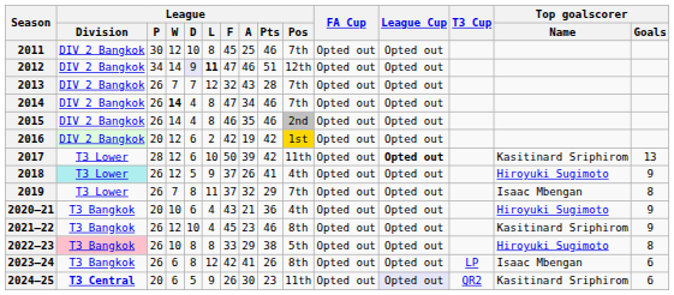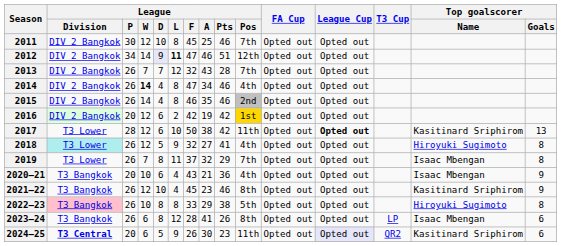 <table class="wikitable" style="text-align: center">
 <tr>
 <th rowspan=2>Season</th>
 <th colspan=9>League</th>
 <th rowspan=2><a href='#'>FA Cup</a></th>
 <th rowspan=2><a href='#'>League Cup</a></th>
 <th rowspan=2><a href='#'>T3 Cup</a></th>
 <th colspan=2>Top goalscorer</th>
 </tr>
 <tr>
 <th>Division</th>
 <th>P</th>
 <th>W</th>
 <th>D</th>
 <th>L</th>
 <th>F</th>
 <th>A</th>
 <th>Pts</th>
 <th>Pos</th>
 <th>Name</th>
 <th>Goals</th>
 </tr>
 <tr>
 <th>2011</th>
 <td><a href='#'>DIV 2 Bangkok</a></td>
 <td>30</td>
 <td>12</td>
 <td>10</td>
 <td>8</td>
 <td>45</td>
 <td>25</td>
 <td>46</td>
 <td>7th</td>
 <td>Opted out</td>
 <td>Opted out</td>
 <td></td>
 <td></td>
 <td></td>
 </tr>
 <tr>
 <th>2012</th>
 <td><a href='#'>DIV 2 Bangkok</a></td>
 <td>34</td>
 <td>14</td>
 <td style="background: lavender;">9</td>
 <td><strong>11</strong></td>
 <td>47</td>
 <td>46</td>
 <td>51</td>
 <td>12th</td>
 <td>Opted out</td>
 <td>Opted out</td>
 <td></td>
 <td></td>
 <td></td>
 </tr>
 <tr>
 <th>2013</th>
 <td><a href='#'>DIV 2 Bangkok</a></td>
 <td>26</td>
 <td>7</td>
 <td>7</td>
 <td>12</td>
 <td>32</td>
 <td>43</td>
 <td>28</td>
 <td>7th</td>
 <td>Opted out</td>
 <td>Opted out</td>
 <td></td>
 <td></td>
 <td></td>
 </tr>
 <tr>
 <th>2014</th>
 <td><a href='#'>DIV 2 Bangkok</a></td>
 <td>26</td>
 <td><strong>14</strong></td>
 <td>4</td>
 <td>8</td>
 <td>47</td>
 <td>34</td>
 <td>46</td>
-<td>7th</td>
+<td>4th</td>
 <td>Opted out</td>
 <td>Opted out</td>
 <td></td>
 <td></td>
 <td></td>
 </tr>
 <tr>
 <th>2015</th>
 <td><a href='#'>DIV 2 Bangkok</a></td>
 <td>26</td>
 <td>14</td>
 <td>4</td>
 <td>8</td>
 <td>46</td>
 <td>35</td>
 <td>46</td>
 <td bgcolor=silver>2nd</td>
 <td>Opted out</td>
 <td>Opted out</td>
 <td></td>
 <td></td>
 <td></td>
 </tr>
 <tr>
 <th>2016</th>
 <td bgcolor="#DDFFDD"><a href='#'>DIV 2 Bangkok</a></td>
 <td>20</td>
 <td>12</td>
 <td>6</td>
 <td>2</td>
 <td>42</td>
 <td>19</td>
 <td>42</td>
 <td bgcolor=gold>1st</td>
 <td>Opted out</td>
 <td>Opted out</td>
 <td></td>
 <td></td>
 <td></td>
 </tr>
 <tr>
 <th>2017</th>
 <td><a href='#'>T3 Lower</a></td>
 <td>28</td>
 <td>12</td>
 <td>6</td>
 <td>10</td>
 <td>50</td>
-<td>39</td>
+<td>38</td>
 <td>42</td>
 <td>11th</td>
 <td>Opted out</td>
 <td><strong>Opted out</strong></td>
 <td></td>
 <td align="left"> Kasitinard Sriphirom</td>
 <td>13</td>
 </tr>
 <tr>
 <th>2018</th>
 <td style="background: paleturquoise;"><a href='#'>T3 Lower</a></td>
 <td>26</td>
 <td>12</td>
 <td>5</td>
 <td>9</td>
-<td>37</td>
-<td>26</td>
+<td>32</td>
+<td>27</td>
 <td>41</td>
 <td>4th</td>
 <td>Opted out</td>
 <td>Opted out</td>
 <td></td>
 <td align=left> <a href='#'>Hiroyuki Sugimoto</a></td>
-<td>9</td>
+<td>8</td>
 </tr>
 <tr>
 <th>2019</th>
 <td><a href='#'>T3 Lower</a></td>
 <td>26</td>
 <td>7</td>
 <td>8</td>
 <td>11</td>
 <td>37</td>
 <td>32</td>
 <td>29</td>
 <td>7th</td>
 <td>Opted out</td>
 <td>Opted out</td>
 <td></td>
 <td align="left"> Isaac Mbengan</td>
 <td>8</td>
 </tr>
 <tr>
 <th>2020–21</th>
 <td><a href='#'>T3 Bangkok</a></td>
 <td>20</td>
 <td>10</td>
 <td>6</td>
 <td>4</td>
 <td>43</td>
 <td>21</td>
 <td>36</td>
 <td>4th</td>
 <td>Opted out</td>
 <td>Opted out</td>
 <td></td>
-<td align=left> <a href='#'>Hiroyuki Sugimoto</a></td>
+<td align="left"> Isaac Mbengan</td>
 <td>9</td>
 </tr>
 <tr>
 <th>2021–22</th>
 <td><a href='#'>T3 Bangkok</a></td>
 <td>26</td>
 <td>12</td>
 <td>10</td>
 <td>4</td>
 <td>45</td>
 <td>23</td>
 <td>46</td>
 <td>8th</td>
 <td>Opted out</td>
 <td>Opted out</td>
 <td></td>
 <td align="left"> Kasitinard Sriphirom</td>
 <td>9</td>
 </tr>
 <tr>
 <th>2022–23</th>
 <td style="background: pink;"><a href='#'>T3 Bangkok</a></td>
 <td>26</td>
 <td>10</td>
 <td>8</td>
 <td>8</td>
 <td>33</td>
 <td>29</td>
 <td>38</td>
 <td>5th</td>
 <td>Opted out</td>
 <td>Opted out</td>
 <td></td>
 <td align=left> <a href='#'>Hiroyuki Sugimoto</a></td>
 <td>8</td>
 </tr>
 <tr>
 <th>2023–24</th>
 <td><a href='#'>T3 Bangkok</a></td>
 <td>26</td>
 <td>6</td>
 <td>8</td>
 <td>12</td>
-<td>42</td>
+<td>28</td>
 <td>41</td>
 <td>26</td>
 <td>8th</td>
 <td>Opted out</td>
 <td>Opted out</td>
 <td><a href='#'>LP</a></td>
 <td align="left"> Isaac Mbengan</td>
 <td>6</td>
 </tr>
 <tr>
 <th>2024–25</th>
 <td><strong><a href='#'>T3 Central</a></strong></td>
 <td>20</td>
 <td>6</td>
 <td>5</td>
 <td>9</td>
 <td>26</td>
 <td>30</td>
 <td>23</td>
 <td>11th</td>
 <td>Opted out</td>
 <td style="background: lavender;">Opted out</td>
 <td><a href='#'>QR2</a></td>
 <td align="left"> Kasitinard Sriphirom</td>
 <td>6</td>
 </tr>
 </table>
